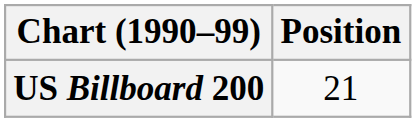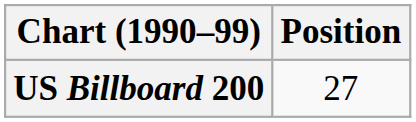 <table class="wikitable plainrowheaders" style="text-align:center">
 <tr>
 <th scope="col">Chart (1990–99)</th>
 <th scope="col">Position</th>
 </tr>
 <tr>
 <th scope="row">US <em>Billboard</em> 200</th>
-<td>21</td>
+<td>27</td>
 </tr>
 </table>
